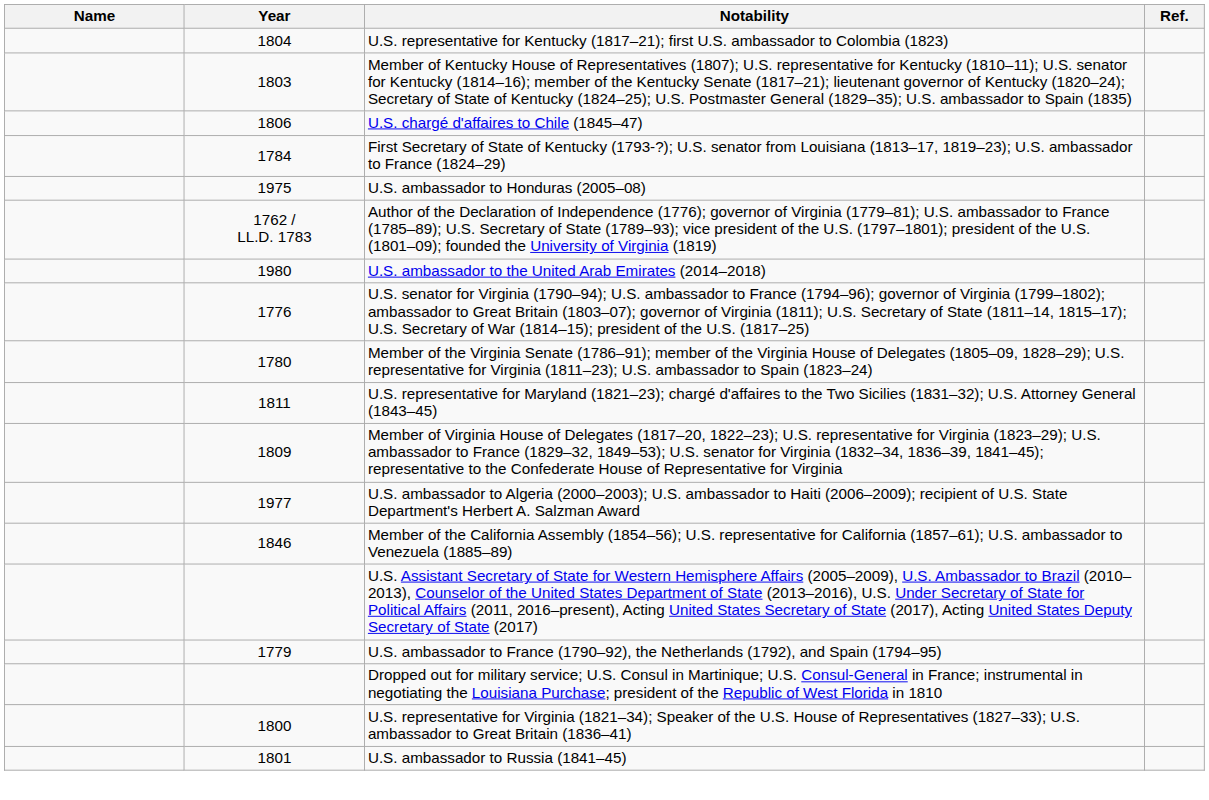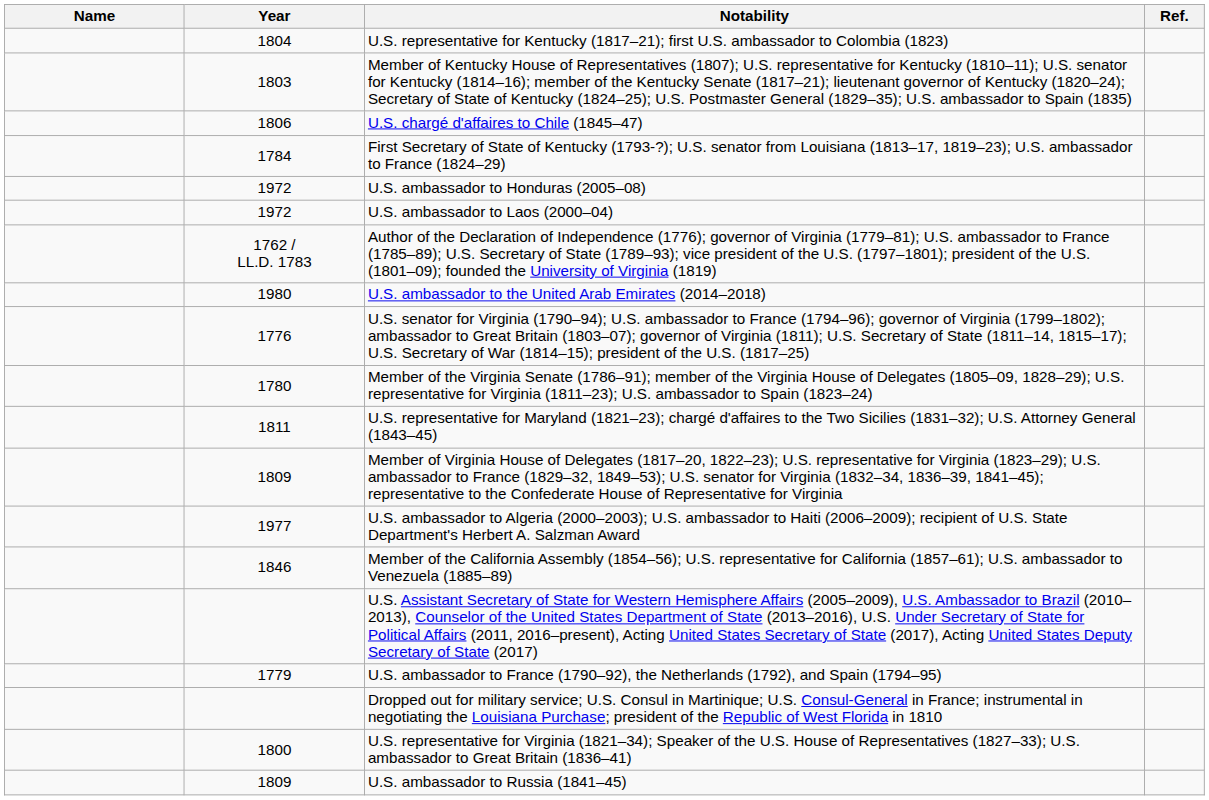 <table class="wikitable sortable" style="width:100%">
 <tr>
 <th width="15%">Name</th>
 <th width="15%">Year</th>
 <th width="65%" class="unsortable">Notability</th>
 <th width="5%" class="unsortable">Ref.</th>
 </tr>
 <tr>
 <td></td>
 <td align="center">1804</td>
 <td>U.S. representative for Kentucky (1817–21); first U.S. ambassador to Colombia (1823)</td>
 <td align="center"></td>
 </tr>
 <tr>
 <td></td>
 <td align="center">1803</td>
 <td>Member of Kentucky House of Representatives (1807); U.S. representative for Kentucky (1810–11); U.S. senator for Kentucky (1814–16); member of the Kentucky Senate (1817–21); lieutenant governor of Kentucky (1820–24); Secretary of State of Kentucky (1824–25); U.S. Postmaster General (1829–35); U.S. ambassador to Spain (1835)</td>
 <td align="center"></td>
 </tr>
 <tr>
 <td></td>
 <td align="center">1806</td>
 <td><a href='#'>U.S. chargé d'affaires to Chile</a> (1845–47)</td>
 <td align="center"></td>
 </tr>
 <tr>
 <td></td>
 <td align="center">1784</td>
 <td>First Secretary of State of Kentucky (1793-?); U.S. senator from Louisiana (1813–17, 1819–23); U.S. ambassador to France (1824–29)</td>
 <td align="center"></td>
 </tr>
 <tr>
 <td></td>
-<td align="center">1975</td>
+<td align="center">1972</td>
 <td>U.S. ambassador to Honduras (2005–08)</td>
+<td align="center"></td>
+</tr>
+<tr>
+<td></td>
+<td align="center">1972</td>
+<td>U.S. ambassador to Laos (2000–04)</td>
 <td align="center"></td>
 </tr>
 <tr>
 <td></td>
 <td align="center">1762 /<br> LL.D. 1783</td>
 <td>Author of the Declaration of Independence (1776); governor of Virginia (1779–81); U.S. ambassador to France (1785–89); U.S. Secretary of State (1789–93); vice president of the U.S. (1797–1801); president of the U.S. (1801–09); founded the <a href='#'>University of Virginia</a> (1819)</td>
 <td align="center"></td>
 </tr>
 <tr>
 <td></td>
 <td align="center">1980</td>
 <td><a href='#'>U.S. ambassador to the United Arab Emirates</a> (2014–2018)</td>
 <td align="center"></td>
 </tr>
 <tr>
 <td></td>
 <td align="center">1776</td>
 <td>U.S. senator for Virginia (1790–94); U.S. ambassador to France (1794–96); governor of Virginia (1799–1802); ambassador to Great Britain (1803–07); governor of Virginia (1811); U.S. Secretary of State (1811–14, 1815–17); U.S. Secretary of War (1814–15); president of the U.S. (1817–25)</td>
 <td align="center"></td>
 </tr>
 <tr>
 <td></td>
 <td align="center">1780</td>
 <td>Member of the Virginia Senate (1786–91); member of the Virginia House of Delegates (1805–09, 1828–29); U.S. representative for Virginia (1811–23); U.S. ambassador to Spain (1823–24)</td>
 <td align="center"></td>
 </tr>
 <tr>
 <td></td>
 <td align="center">1811</td>
 <td>U.S. representative for Maryland (1821–23); chargé d'affaires to the Two Sicilies (1831–32); U.S. Attorney General (1843–45)</td>
 <td align="center"></td>
 </tr>
 <tr>
 <td></td>
 <td align="center">1809</td>
 <td>Member of Virginia House of Delegates (1817–20, 1822–23); U.S. representative for Virginia (1823–29); U.S. ambassador to France (1829–32, 1849–53); U.S. senator for Virginia (1832–34, 1836–39, 1841–45); representative to the Confederate House of Representative for Virginia</td>
 <td align="center"></td>
 </tr>
 <tr>
 <td></td>
 <td align="center">1977</td>
 <td>U.S. ambassador to Algeria (2000–2003); U.S. ambassador to Haiti (2006–2009); recipient of U.S. State Department's Herbert A. Salzman Award</td>
 <td align="center"></td>
 </tr>
 <tr>
 <td></td>
 <td align="center">1846</td>
 <td>Member of the California Assembly (1854–56); U.S. representative for California (1857–61); U.S. ambassador to Venezuela (1885–89)</td>
 <td align="center"></td>
 </tr>
 <tr>
 <td></td>
 <td align="center"></td>
 <td>U.S. <a href='#'>Assistant Secretary of State for Western Hemisphere Affairs</a> (2005–2009), <a href='#'>U.S. Ambassador to Brazil</a> (2010–2013), <a href='#'>Counselor of the United States Department of State</a> (2013–2016), U.S. <a href='#'>Under Secretary of State for Political Affairs</a> (2011, 2016–present), Acting <a href='#'>United States Secretary of State</a> (2017), Acting <a href='#'>United States Deputy Secretary of State</a> (2017)</td>
 <td align="center"></td>
 </tr>
 <tr>
 <td></td>
 <td align="center">1779</td>
 <td>U.S. ambassador to France (1790–92), the Netherlands (1792), and Spain (1794–95)</td>
 <td align="center"></td>
 </tr>
 <tr>
 <td></td>
 <td align="center"></td>
 <td>Dropped out for military service; U.S. Consul in Martinique; U.S. <a href='#'>Consul-General</a> in France; instrumental in negotiating the <a href='#'>Louisiana Purchase</a>; president of the <a href='#'>Republic of West Florida</a> in 1810</td>
 <td align="center"></td>
 </tr>
 <tr>
 <td></td>
 <td align="center">1800</td>
 <td>U.S. representative for Virginia (1821–34); Speaker of the U.S. House of Representatives (1827–33); U.S. ambassador to Great Britain (1836–41)</td>
 <td align="center"></td>
 </tr>
 <tr>
 <td></td>
-<td align="center">1801</td>
+<td align="center">1809</td>
 <td>U.S. ambassador to Russia (1841–45)</td>
 <td align="center"></td>
 </tr>
 </table>
